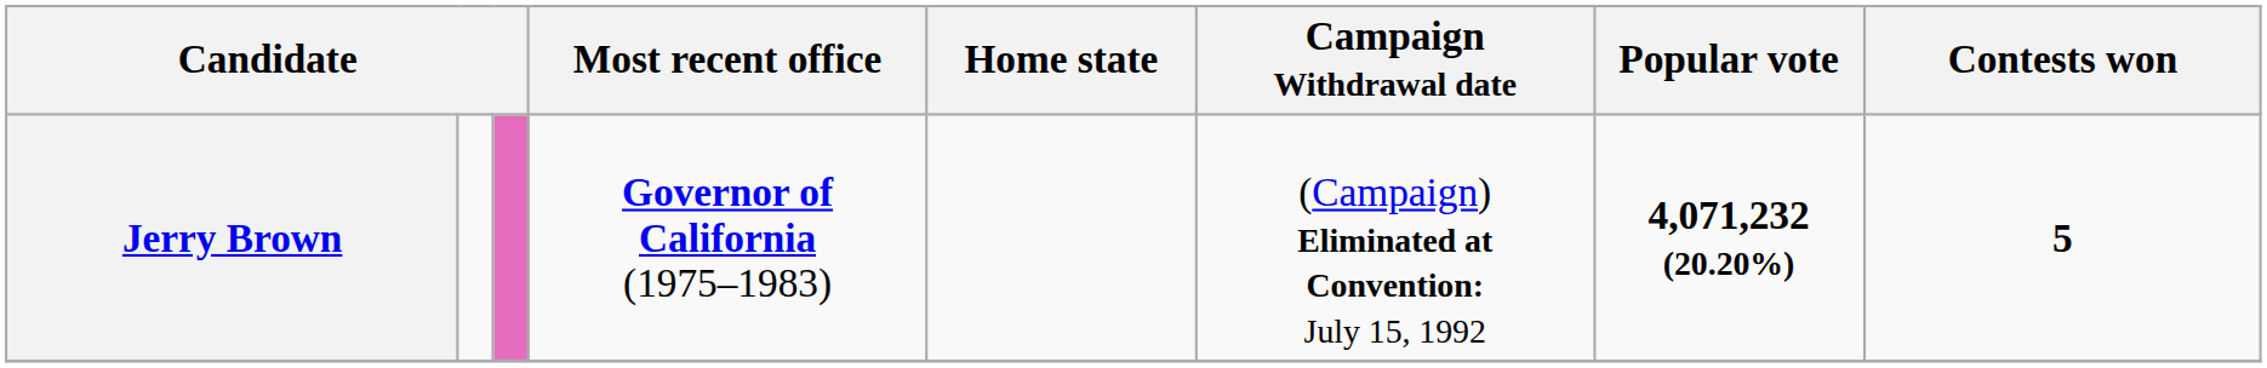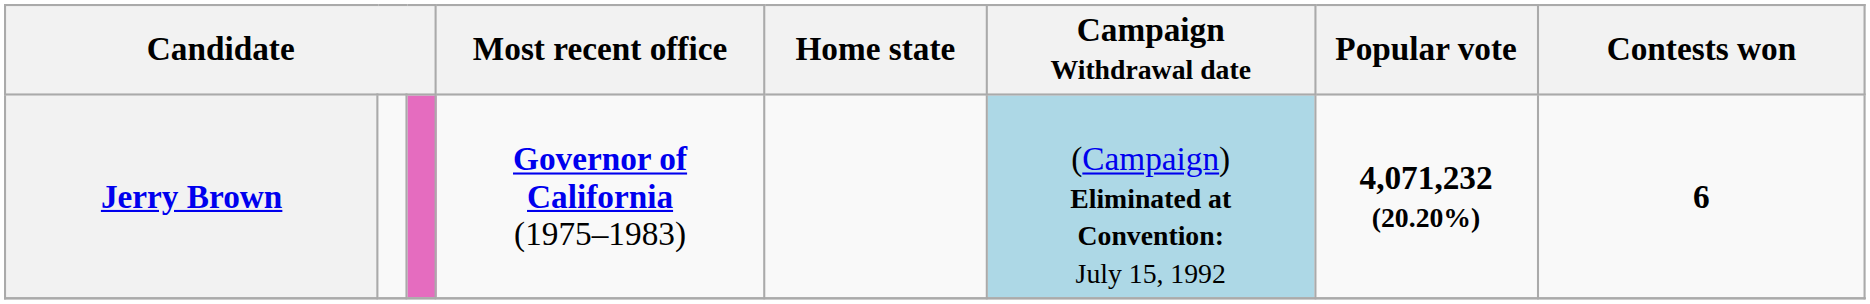 <table class="wikitable sortable" style="text-align:center;">
 <tr>
 <th style="width:200px;" colspan="3">Candidate</th>
 <th style="width:150px;">Most recent office</th>
 <th style="width:100px;">Home state</th>
 <th style="width:150px;">Campaign<br><small>Withdrawal date</small></th>
 <th style="width:100px;">Popular vote</th>
 <th style="width:150px;">Contests won</th>
 </tr>
 <tr>
 <th scope="row" data-sort-value="Brown"><a href='#'>Jerry Brown</a></th>
 <td></td>
 <td style="background:#e56cbf;"></td>
 <td><strong><a href='#'>Governor of California</a></strong><br>(1975–1983)</td>
 <td></td>
-<td data-sort-value="1992-07-15"><br>(<a href='#'>Campaign</a>)<br><small><strong>Eliminated at Convention:</strong><br>July 15, 1992</small></td>
+<td data-sort-value="1992-07-15" style="background: lightblue;"><br>(<a href='#'>Campaign</a>)<br><small><strong>Eliminated at Convention:</strong><br>July 15, 1992</small></td>
 <td data-sort-value="4,071,232"><strong>4,071,232<br><small>(20.20%)</small></strong></td>
-<td data-sort-value="6"><strong>5</strong><br></td>
+<td data-sort-value="6"><strong>6</strong><br></td>
 </tr>
 <tr>
 </tr>
 </table>
